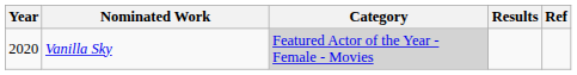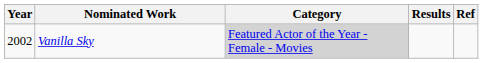 <table class="wikitable">
 <tr>
 <th scope="col" style="width:1em;">Year</th>
 <th scope="col" style="width:35em;">Nominated Work</th>
 <th scope="col" style="width:35em;">Category</th>
 <th scope="col" style="width:1em;">Results</th>
 <th scope="col" style="width:1em;">Ref</th>
 </tr>
 <tr>
-<td>2020</td>
+<td>2002</td>
 <td><em><a href='#'>Vanilla Sky</a></em></td>
 <td style="background: lightgrey;"><a href='#'>Featured Actor of the Year - Female - Movies</a></td>
 <td></td>
 <td></td>
 </tr>
 </table>
